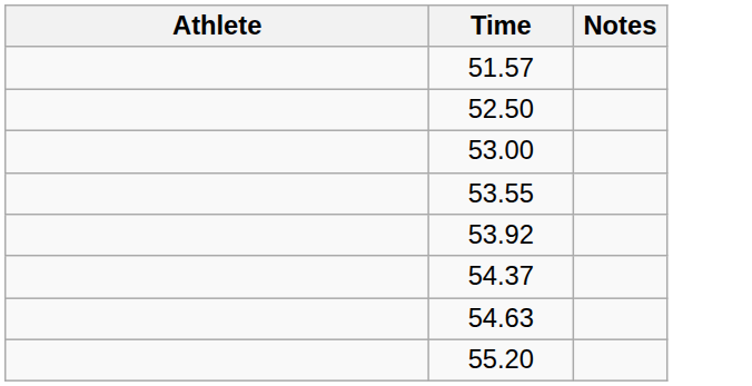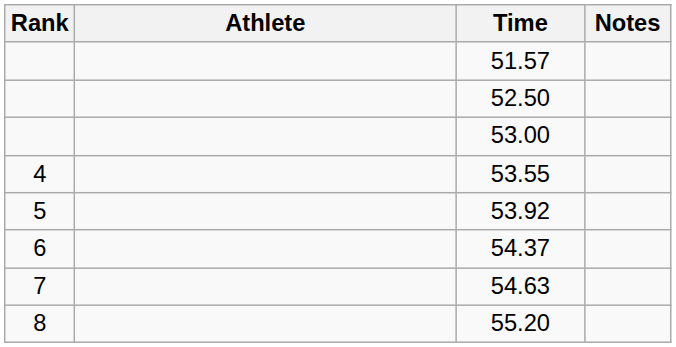 <table class="wikitable" style="text-align:center">
 <tr>
+<th width=40>Rank</th>
 <th width=250>Athlete</th>
 <th width=80>Time</th>
 <th width=50>Notes</th>
 </tr>
 <tr>
+<td></td>
 <td align=left></td>
 <td>51.57</td>
 <td></td>
 </tr>
 <tr>
+<td></td>
 <td align=left></td>
 <td>52.50</td>
 <td></td>
 </tr>
 <tr>
+<td></td>
 <td align=left></td>
 <td>53.00</td>
 <td></td>
 </tr>
 <tr>
+<td>4</td>
 <td align=left></td>
 <td>53.55</td>
 <td></td>
 </tr>
 <tr>
+<td>5</td>
 <td align=left></td>
 <td>53.92</td>
 <td></td>
 </tr>
 <tr>
+<td>6</td>
 <td align=left></td>
 <td>54.37</td>
 <td></td>
 </tr>
 <tr>
+<td>7</td>
 <td align=left></td>
 <td>54.63</td>
 <td></td>
 </tr>
 <tr>
+<td>8</td>
 <td align=left></td>
 <td>55.20</td>
 <td></td>
 </tr>
 </table>
